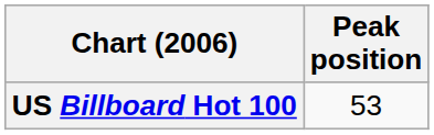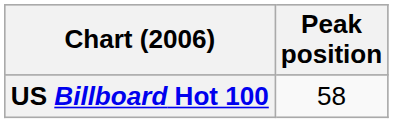 <table class="wikitable sortable plainrowheaders" style="text-align:center">
 <tr>
 <th scope="col">Chart (2006)</th>
 <th scope="col">Peak<br>position</th>
 </tr>
 <tr>
 <th scope="row">US <a href='#'><em>Billboard</em> Hot 100</a></th>
-<td>53</td>
+<td>58</td>
 </tr>
 </table>
